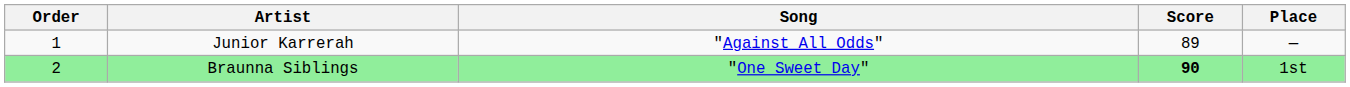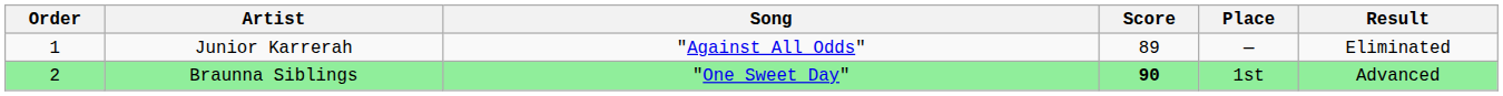 <table class="wikitable" style="text-align:center; width:70%;">
 <tr>
 <th scope="col" width="05%">Order</th>
 <th scope="col" width="17%">Artist</th>
 <th scope="col" width="33%">Song</th>
 <th scope="col" width="05%">Score</th>
 <th scope="col" width="05%">Place</th>
+<th scope="col" width="10%">Result</th>
 </tr>
 <tr>
 <td>1</td>
 <td>Junior Karrerah</td>
 <td>"<a href='#'>Against All Odds</a>"</td>
 <td>89</td>
 <td>—</td>
+<td>Eliminated</td>
 </tr>
 <tr bgcolor=90EE9B>
 <td>2</td>
 <td>Braunna Siblings</td>
 <td>"<a href='#'>One Sweet Day</a>"</td>
 <td><strong>90</strong></td>
 <td>1st</td>
+<td>Advanced</td>
 </tr>
 </table>
